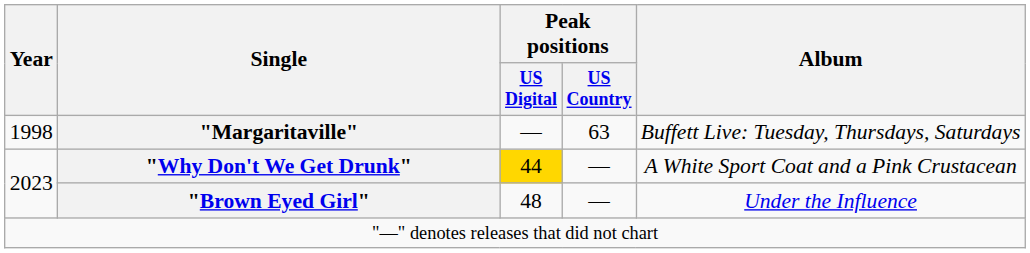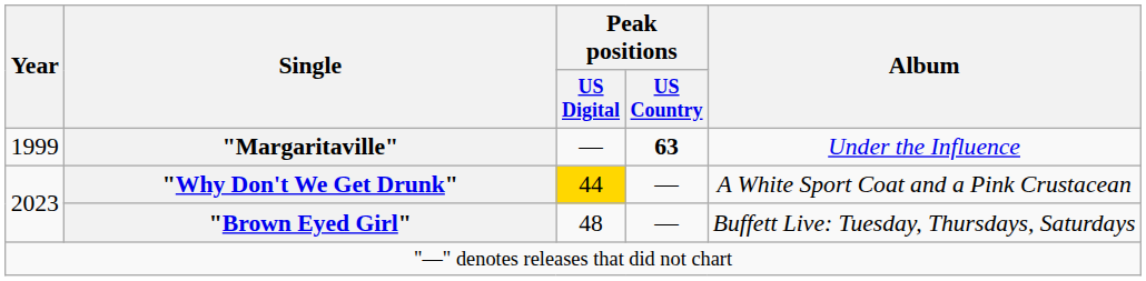 <table class="wikitable plainrowheaders" style="text-align:center;">
 <tr>
 <th rowspan="2">Year</th>
 <th rowspan="2" style="width:20em;">Single</th>
 <th colspan="2">Peak positions</th>
 <th rowspan="2">Album</th>
 </tr>
 <tr style="font-size:smaller;">
 <th width="40"><a href='#'>US Digital</a><br></th>
 <th width="40"><a href='#'>US Country</a><br></th>
 </tr>
 <tr>
-<td>1998</td>
+<td>1999</td>
 <th scope="row">"Margaritaville"<br></th>
 <td>—</td>
-<td>63</td>
-<td><em>Buffett Live: Tuesday, Thursdays, Saturdays</em></td>
+<td><strong>63</strong></td>
+<td><em><a href='#'>Under the Influence</a></em></td>
 </tr>
 <tr>
 <td rowspan="2">2023</td>
 <th scope="row">"<a href='#'>Why Don't We Get Drunk</a>"</th>
 <td style="background: gold;">44</td>
 <td>—</td>
 <td><em>A White Sport Coat and a Pink Crustacean</em></td>
 </tr>
 <tr>
 <th scope="row">"<a href='#'>Brown Eyed Girl</a>" </th>
 <td>48</td>
 <td>—</td>
-<td><em><a href='#'>Under the Influence</a></em></td>
+<td><em>Buffett Live: Tuesday, Thursdays, Saturdays</em></td>
 </tr>
 <tr>
 <td colspan="6" style="font-size: 85%">"—" denotes releases that did not chart</td>
 </tr>
 </table>
